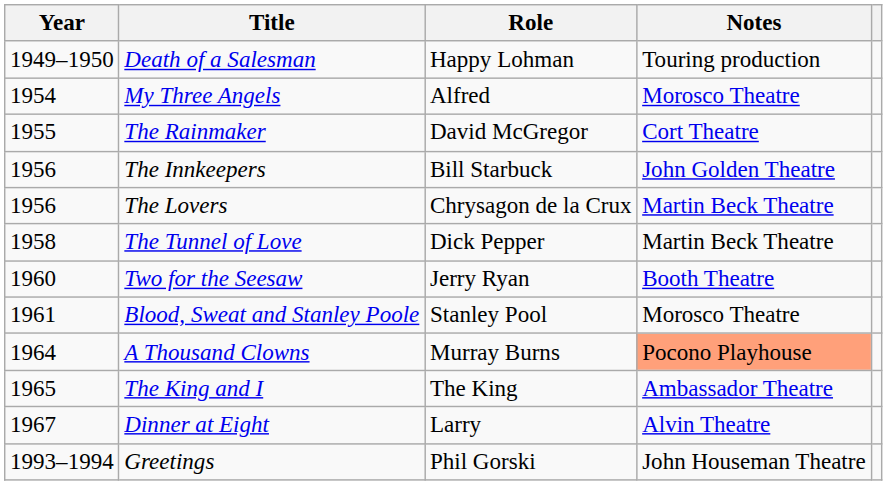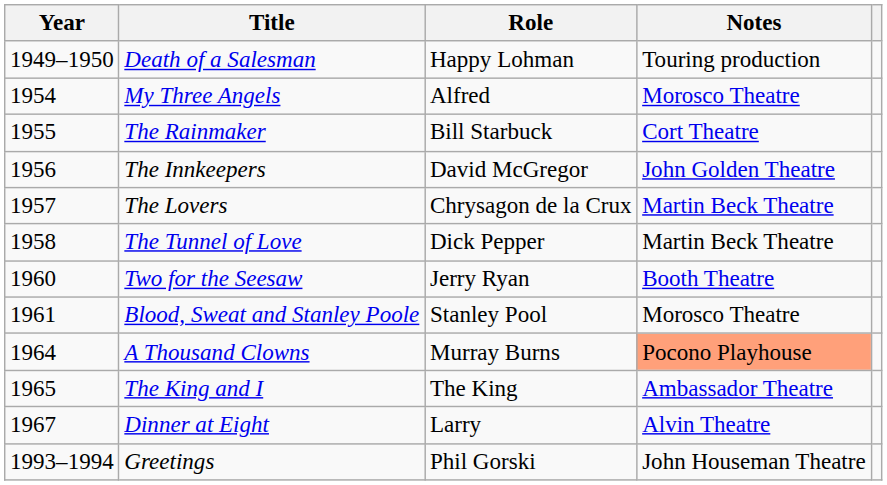 <table class="wikitable sortable">
 <tr>
 <th>Year</th>
 <th>Title</th>
 <th>Role</th>
 <th class="unsortable">Notes</th>
 <th class="unsortable"></th>
 </tr>
 <tr>
 <td>1949–1950</td>
 <td><em><a href='#'>Death of a Salesman</a></em></td>
 <td>Happy Lohman</td>
 <td>Touring production</td>
 <td align="center"></td>
 </tr>
 <tr>
 <td>1954</td>
 <td><em><a href='#'>My Three Angels</a></em></td>
 <td>Alfred</td>
 <td><a href='#'>Morosco Theatre</a></td>
 <td align="center"></td>
 </tr>
 <tr>
 <td>1955</td>
 <td><em><a href='#'>The Rainmaker</a></em></td>
-<td>David McGregor</td>
+<td>Bill Starbuck</td>
 <td><a href='#'>Cort Theatre</a></td>
 <td align="center"></td>
 </tr>
 <tr>
 <td>1956</td>
 <td><em>The Innkeepers</em></td>
-<td>Bill Starbuck</td>
+<td>David McGregor</td>
 <td><a href='#'>John Golden Theatre</a></td>
 <td align="center"></td>
 </tr>
 <tr>
-<td>1956</td>
+<td>1957</td>
 <td><em>The Lovers</em></td>
 <td>Chrysagon de la Crux</td>
 <td><a href='#'>Martin Beck Theatre</a></td>
 <td align="center"></td>
 </tr>
 <tr>
 <td>1958</td>
 <td><em><a href='#'>The Tunnel of Love</a></em></td>
 <td>Dick Pepper</td>
 <td>Martin Beck Theatre</td>
 <td align="center"></td>
 </tr>
 <tr>
 <td>1960</td>
 <td><em><a href='#'>Two for the Seesaw</a></em></td>
 <td>Jerry Ryan</td>
 <td><a href='#'>Booth Theatre</a></td>
 <td align="center"></td>
 </tr>
 <tr>
 <td>1961</td>
 <td><em><a href='#'>Blood, Sweat and Stanley Poole</a></em></td>
 <td>Stanley Pool</td>
 <td>Morosco Theatre</td>
 <td align="center"></td>
 </tr>
 <tr>
 <td>1964</td>
 <td><em><a href='#'>A Thousand Clowns</a></em></td>
 <td>Murray Burns</td>
 <td style="background: lightsalmon;">Pocono Playhouse</td>
 <td align="center"></td>
 </tr>
 <tr>
 <td>1965</td>
 <td><em><a href='#'>The King and I</a></em></td>
 <td>The King</td>
 <td><a href='#'>Ambassador Theatre</a></td>
 <td align="center"></td>
 </tr>
 <tr>
 <td>1967</td>
 <td><em><a href='#'>Dinner at Eight</a></em></td>
 <td>Larry</td>
 <td><a href='#'>Alvin Theatre</a></td>
 <td align="center"></td>
 </tr>
 <tr>
 <td>1993–1994</td>
 <td><em>Greetings</em></td>
 <td>Phil Gorski</td>
 <td>John Houseman Theatre</td>
 <td align="center"></td>
 </tr>
 </table>
